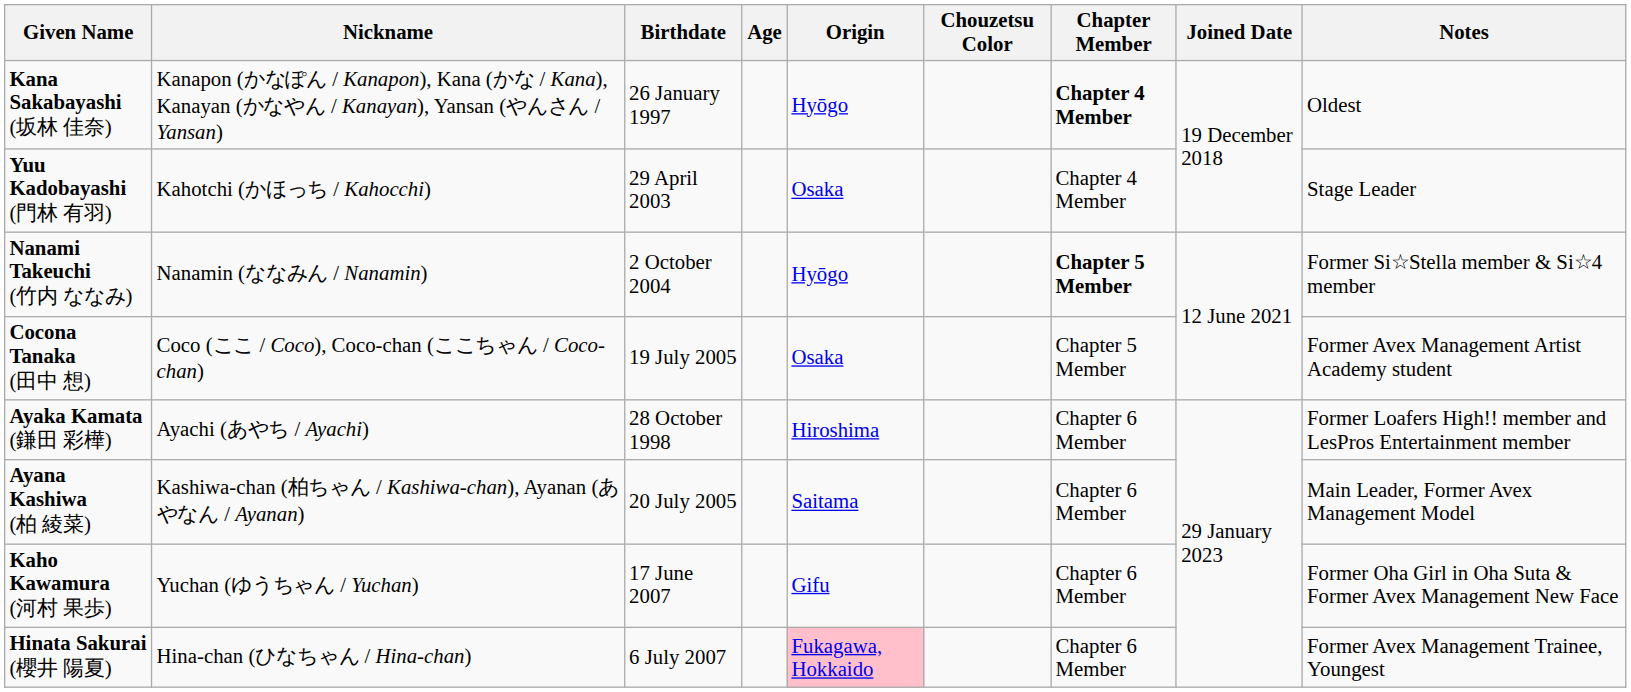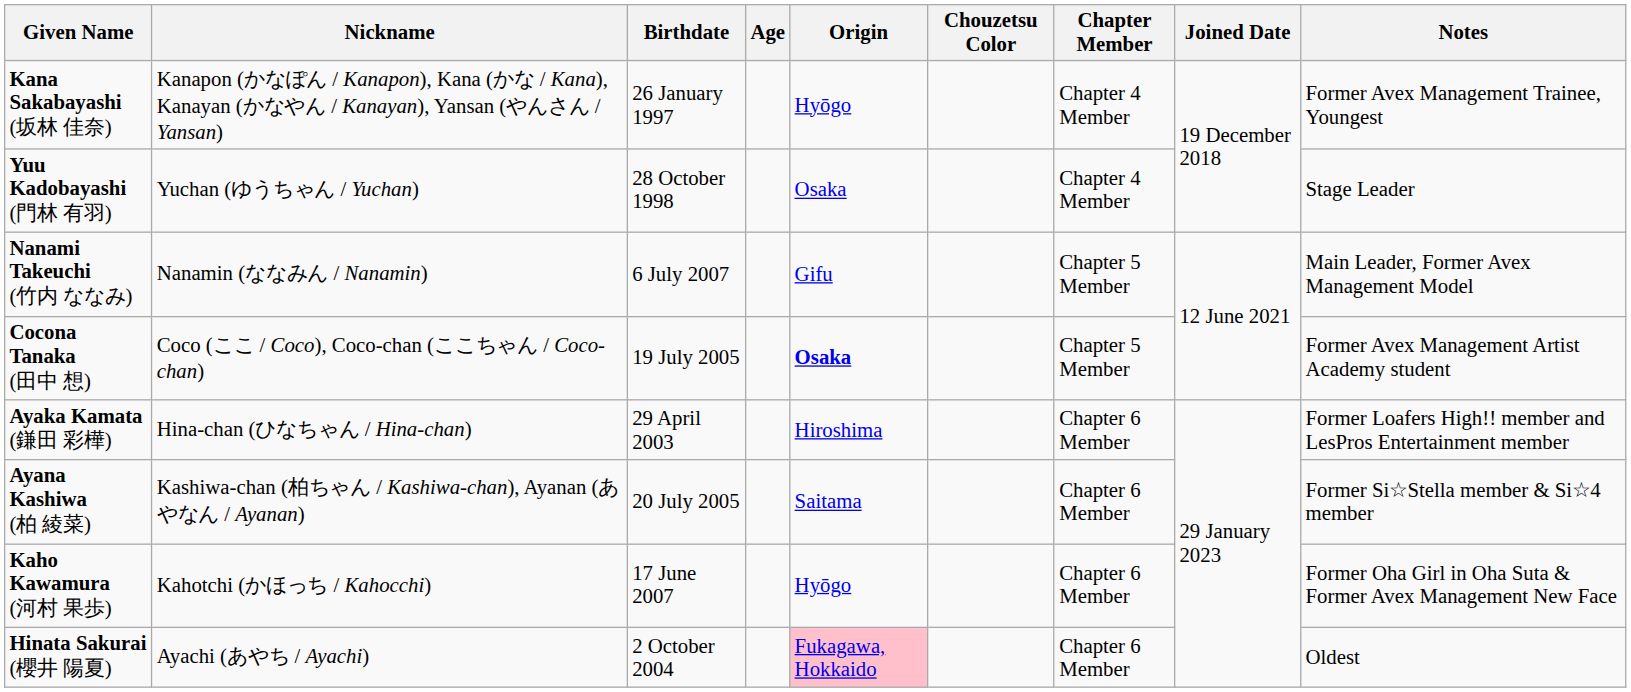 <table class="wikitable sortable">
 <tr>
 <th>Given Name</th>
 <th>Nickname</th>
 <th>Birthdate</th>
 <th>Age</th>
 <th>Origin</th>
 <th>Chouzetsu Color</th>
 <th>Chapter Member</th>
 <th>Joined Date</th>
 <th>Notes</th>
 </tr>
 <tr>
 <td><strong>Kana Sakabayashi</strong><br>(坂林 佳奈)</td>
 <td>Kanapon (かなぽん / <em>Kanapon</em>), Kana (かな / <em>Kana</em>), Kanayan (かなやん / <em>Kanayan</em>), Yansan (やんさん / <em>Yansan</em>)</td>
 <td>26 January 1997</td>
 <td></td>
 <td><a href='#'>Hyōgo</a></td>
 <td> </td>
-<td><strong>Chapter 4 Member</strong></td>
+<td>Chapter 4 Member</td>
 <td rowspan="2">19 December 2018</td>
-<td>Oldest</td>
+<td>Former Avex Management Trainee, Youngest</td>
 </tr>
 <tr>
 <td><strong>Yuu Kadobayashi</strong><br>(門林 有羽)</td>
-<td>Kahotchi (かほっち / <em>Kahocchi</em>)</td>
-<td>29 April 2003</td>
+<td>Yuchan (ゆうちゃん / <em>Yuchan</em>)</td>
+<td>28 October 1998</td>
 <td></td>
 <td><a href='#'>Osaka</a></td>
 <td> </td>
 <td>Chapter 4 Member</td>
 <td>Stage Leader</td>
 </tr>
 <tr>
 <td><strong>Nanami Takeuchi</strong><br>(竹内 ななみ)</td>
 <td>Nanamin (ななみん / <em>Nanamin</em>)</td>
-<td>2 October 2004</td>
+<td>6 July 2007</td>
 <td></td>
-<td><a href='#'>Hyōgo</a></td>
+<td><a href='#'>Gifu</a></td>
 <td> </td>
-<td><strong>Chapter 5 Member</strong></td>
+<td>Chapter 5 Member</td>
 <td rowspan="2">12 June 2021</td>
-<td>Former Si☆Stella member & Si☆4 member</td>
+<td>Main Leader, Former Avex Management Model</td>
 </tr>
 <tr>
 <td><strong>Cocona Tanaka</strong><br>(田中 想)</td>
 <td>Coco (ここ / <em>Coco</em>), Coco-chan (ここちゃん / <em>Coco-chan</em>)</td>
 <td>19 July 2005</td>
 <td></td>
-<td><a href='#'>Osaka</a></td>
+<td><strong><a href='#'>Osaka</a></strong></td>
 <td> </td>
 <td>Chapter 5 Member</td>
 <td>Former Avex Management Artist Academy student</td>
 </tr>
 <tr>
 <td><strong>Ayaka Kamata</strong><br>(鎌田 彩樺)</td>
-<td>Ayachi (あやち / <em>Ayachi</em>)</td>
-<td>28 October 1998</td>
+<td>Hina-chan (ひなちゃん / <em>Hina-chan</em>)</td>
+<td>29 April 2003</td>
 <td></td>
 <td><a href='#'>Hiroshima</a></td>
 <td> </td>
 <td>Chapter 6 Member</td>
 <td rowspan="4">29 January 2023</td>
 <td>Former Loafers High!! member and LesPros Entertainment member</td>
 </tr>
 <tr>
 <td><strong>Ayana Kashiwa</strong><br>(柏 綾菜)</td>
 <td>Kashiwa-chan (柏ちゃん / <em>Kashiwa-chan</em>), Ayanan (あやなん / <em>Ayanan</em>)</td>
 <td>20 July 2005</td>
 <td></td>
 <td><a href='#'>Saitama</a></td>
 <td> </td>
 <td>Chapter 6 Member</td>
-<td>Main Leader, Former Avex Management Model</td>
+<td>Former Si☆Stella member & Si☆4 member</td>
 </tr>
 <tr>
 <td><strong>Kaho Kawamura</strong><br>(河村 果歩)</td>
-<td>Yuchan (ゆうちゃん / <em>Yuchan</em>)</td>
+<td>Kahotchi (かほっち / <em>Kahocchi</em>)</td>
 <td>17 June 2007</td>
 <td></td>
-<td><a href='#'>Gifu</a></td>
+<td><a href='#'>Hyōgo</a></td>
 <td> </td>
 <td>Chapter 6 Member</td>
 <td>Former Oha Girl in Oha Suta & Former Avex Management New Face</td>
 </tr>
 <tr>
 <td><strong>Hinata Sakurai</strong><br>(櫻井 陽夏)</td>
-<td>Hina-chan (ひなちゃん / <em>Hina-chan</em>)</td>
-<td>6 July 2007</td>
+<td>Ayachi (あやち / <em>Ayachi</em>)</td>
+<td>2 October 2004</td>
 <td></td>
 <td style="background: pink;"><a href='#'>Fukagawa, Hokkaido</a></td>
 <td> </td>
 <td>Chapter 6 Member</td>
-<td>Former Avex Management Trainee, Youngest</td>
+<td>Oldest</td>
 </tr>
 </table>
